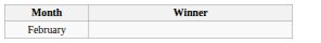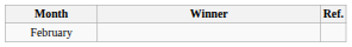 <table class="wikitable" border="1">
 <tr>
 <th width=120px>Month</th>
 <th width=300px>Winner</th>
+<th>Ref.</th>
 </tr>
 <tr>
 <td align=center>February</td>
 <td></td>
+<td align=center></td>
 </tr>
 </table>
